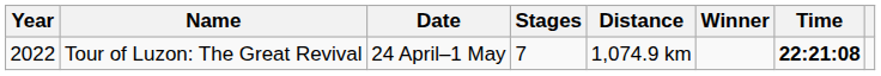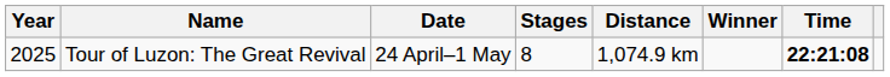 <table class=wikitable>
 <tr>
 <th>Year</th>
 <th>Name</th>
 <th>Date</th>
 <th>Stages</th>
 <th>Distance</th>
 <th>Winner</th>
 <th>Time</th>
 <th></th>
 </tr>
 <tr>
-<td>2022</td>
+<td>2025</td>
 <td>Tour of Luzon: The Great Revival</td>
 <td>24 April–1 May</td>
-<td>7</td>
+<td>8</td>
 <td>1,074.9 km</td>
 <td></td>
 <td><strong>22:21:08</strong></td>
 <td></td>
 </tr>
 </table>
